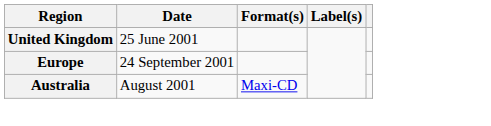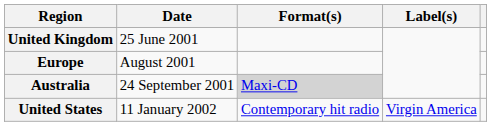 <table class="wikitable plainrowheaders">
 <tr>
 <th scope="col">Region</th>
 <th scope="col">Date</th>
 <th scope="col">Format(s)</th>
 <th scope="col">Label(s)</th>
 <th scope="col"></th>
 </tr>
 <tr>
 <th scope="row">United Kingdom</th>
 <td>25 June 2001</td>
 <td></td>
 <td rowspan="3"></td>
 <td></td>
 </tr>
 <tr>
 <th scope="row">Europe</th>
-<td>24 September 2001</td>
+<td>August 2001</td>
 <td></td>
 <td></td>
 </tr>
 <tr>
 <th scope="row">Australia</th>
-<td>August 2001</td>
-<td><a href='#'>Maxi-CD</a></td>
+<td>24 September 2001</td>
+<td style="background: lightgrey;"><a href='#'>Maxi-CD</a></td>
+<td></td>
+</tr>
+<tr>
+<th scope="row">United States</th>
+<td>11 January 2002</td>
+<td><a href='#'>Contemporary hit radio</a></td>
+<td><a href='#'>Virgin America</a></td>
 <td></td>
 </tr>
 </table>
